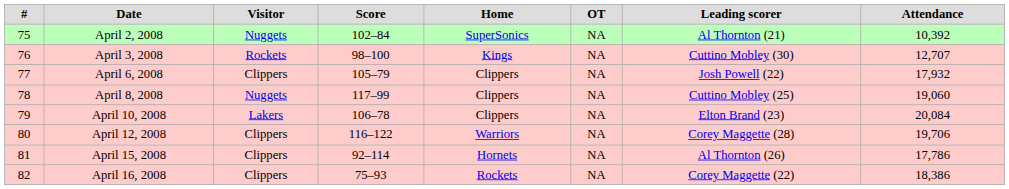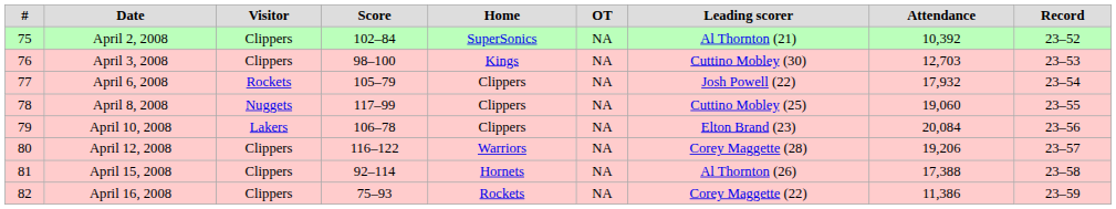 <table class="wikitable" width="80%">
 <tr align="center"  bgcolor="#dddddd">
 <td><strong>#</strong></td>
 <td><strong>Date</strong></td>
 <td><strong>Visitor</strong></td>
 <td><strong>Score</strong></td>
 <td><strong>Home</strong></td>
 <td><strong>OT</strong></td>
 <td><strong>Leading scorer</strong></td>
 <td><strong>Attendance</strong></td>
+<td><strong>Record</strong></td>
 </tr>
 <tr align="center" bgcolor="#bbffbb">
 <td>75</td>
 <td>April 2, 2008</td>
-<td><a href='#'>Nuggets</a></td>
+<td>Clippers</td>
 <td>102–84</td>
 <td><a href='#'>SuperSonics</a></td>
 <td>NA</td>
 <td><a href='#'>Al Thornton</a> (21)</td>
 <td>10,392</td>
+<td>23–52</td>
 </tr>
 <tr align="center" bgcolor="#ffcccc">
 <td>76</td>
 <td>April 3, 2008</td>
-<td><a href='#'>Rockets</a></td>
+<td>Clippers</td>
 <td>98–100</td>
 <td><a href='#'>Kings</a></td>
 <td>NA</td>
 <td><a href='#'>Cuttino Mobley</a> (30)</td>
-<td>12,707</td>
+<td>12,703</td>
+<td>23–53</td>
 </tr>
 <tr align="center" bgcolor="#ffcccc">
 <td>77</td>
 <td>April 6, 2008</td>
-<td>Clippers</td>
+<td><a href='#'>Rockets</a></td>
 <td>105–79</td>
 <td>Clippers</td>
 <td>NA</td>
 <td><a href='#'>Josh Powell</a> (22)</td>
 <td>17,932</td>
+<td>23–54</td>
 </tr>
 <tr align="center" bgcolor="#ffcccc">
 <td>78</td>
 <td>April 8, 2008</td>
 <td><a href='#'>Nuggets</a></td>
 <td>117–99</td>
 <td>Clippers</td>
 <td>NA</td>
 <td><a href='#'>Cuttino Mobley</a> (25)</td>
 <td>19,060</td>
+<td>23–55</td>
 </tr>
 <tr align="center" bgcolor="#ffcccc">
 <td>79</td>
 <td>April 10, 2008</td>
 <td><a href='#'>Lakers</a></td>
 <td>106–78</td>
 <td>Clippers</td>
 <td>NA</td>
 <td><a href='#'>Elton Brand</a> (23)</td>
 <td>20,084</td>
+<td>23–56</td>
 </tr>
 <tr align="center" bgcolor="#ffcccc">
 <td>80</td>
 <td>April 12, 2008</td>
 <td>Clippers</td>
 <td>116–122</td>
 <td><a href='#'>Warriors</a></td>
 <td>NA</td>
 <td><a href='#'>Corey Maggette</a> (28)</td>
-<td>19,706</td>
+<td>19,206</td>
+<td>23–57</td>
 </tr>
 <tr align="center" bgcolor="#ffcccc">
 <td>81</td>
 <td>April 15, 2008</td>
 <td>Clippers</td>
 <td>92–114</td>
 <td><a href='#'>Hornets</a></td>
 <td>NA</td>
 <td><a href='#'>Al Thornton</a> (26)</td>
-<td>17,786</td>
+<td>17,388</td>
+<td>23–58</td>
 </tr>
 <tr align="center" bgcolor="#ffcccc">
 <td>82</td>
 <td>April 16, 2008</td>
 <td>Clippers</td>
 <td>75–93</td>
 <td><a href='#'>Rockets</a></td>
 <td>NA</td>
 <td><a href='#'>Corey Maggette</a> (22)</td>
-<td>18,386</td>
+<td>11,386</td>
+<td>23–59</td>
 </tr>
 </table>
